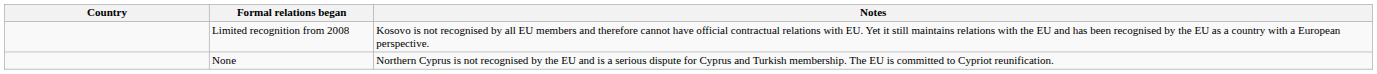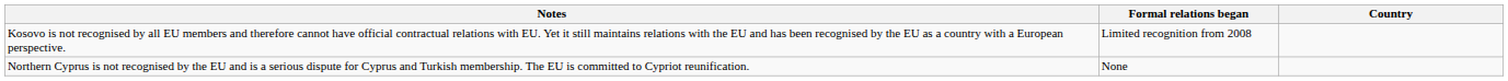 <table class="wikitable sortable" style="width:100%; margin:auto;">
 <tr>
+<th>Notes</th>
+<th style="width:12%;">Formal relations began</th>
 <th style="width:15%;">Country</th>
-<th style="width:12%;">Formal relations began</th>
-<th>Notes</th>
 </tr>
 <tr valign="top">
+<td> Kosovo is not recognised by all EU members and therefore cannot have official contractual relations with EU. Yet it still maintains relations with the EU and has been recognised by the EU as a country with a European perspective.</td>
+<td>Limited recognition from 2008</td>
 <td></td>
-<td>Limited recognition from 2008</td>
-<td> Kosovo is not recognised by all EU members and therefore cannot have official contractual relations with EU. Yet it still maintains relations with the EU and has been recognised by the EU as a country with a European perspective.</td>
 </tr>
 <tr valign="top">
+<td> Northern Cyprus is not recognised by the EU and is a serious dispute for Cyprus and Turkish membership. The EU is committed to Cypriot reunification.</td>
+<td>None</td>
 <td></td>
-<td>None</td>
-<td> Northern Cyprus is not recognised by the EU and is a serious dispute for Cyprus and Turkish membership. The EU is committed to Cypriot reunification.</td>
 </tr>
 </table>
